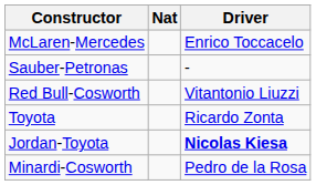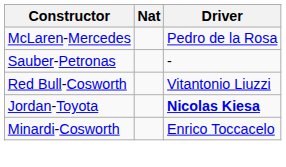 <table class="wikitable" style="font-size: 95%">
 <tr>
 <th>Constructor</th>
 <th>Nat</th>
 <th>Driver</th>
 </tr>
 <tr>
 <td><a href='#'>McLaren</a>-<a href='#'>Mercedes</a></td>
 <td></td>
-<td><a href='#'>Enrico Toccacelo</a></td>
+<td><a href='#'>Pedro de la Rosa</a></td>
 </tr>
 <tr>
 <td><a href='#'>Sauber</a>-<a href='#'>Petronas</a></td>
 <td></td>
 <td>-</td>
 </tr>
 <tr>
 <td><a href='#'>Red Bull</a>-<a href='#'>Cosworth</a></td>
 <td></td>
 <td><a href='#'>Vitantonio Liuzzi</a></td>
 </tr>
 <tr>
-<td><a href='#'>Toyota</a></td>
-<td></td>
-<td><a href='#'>Ricardo Zonta</a></td>
-</tr>
-<tr>
 <td><a href='#'>Jordan</a>-<a href='#'>Toyota</a></td>
 <td></td>
 <td><strong><a href='#'>Nicolas Kiesa</a></strong></td>
 </tr>
 <tr>
 <td><a href='#'>Minardi</a>-<a href='#'>Cosworth</a></td>
 <td></td>
-<td><a href='#'>Pedro de la Rosa</a></td>
+<td><a href='#'>Enrico Toccacelo</a></td>
 </tr>
 </table>
